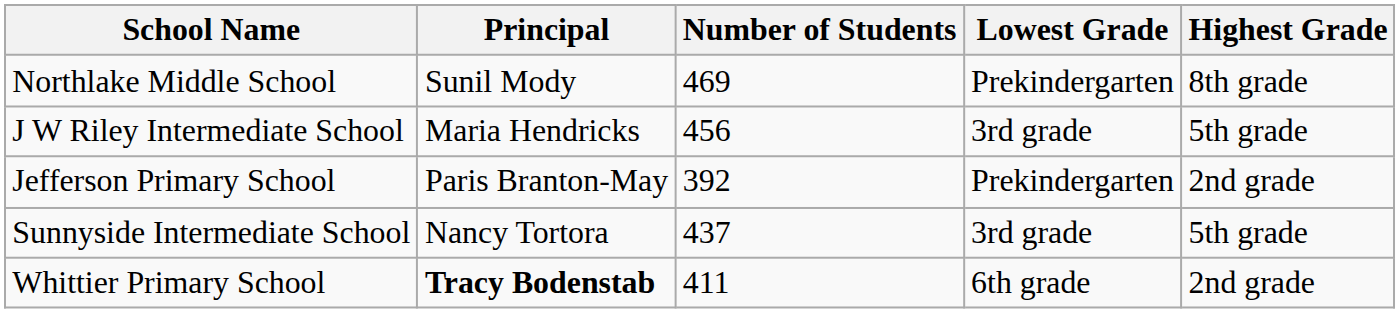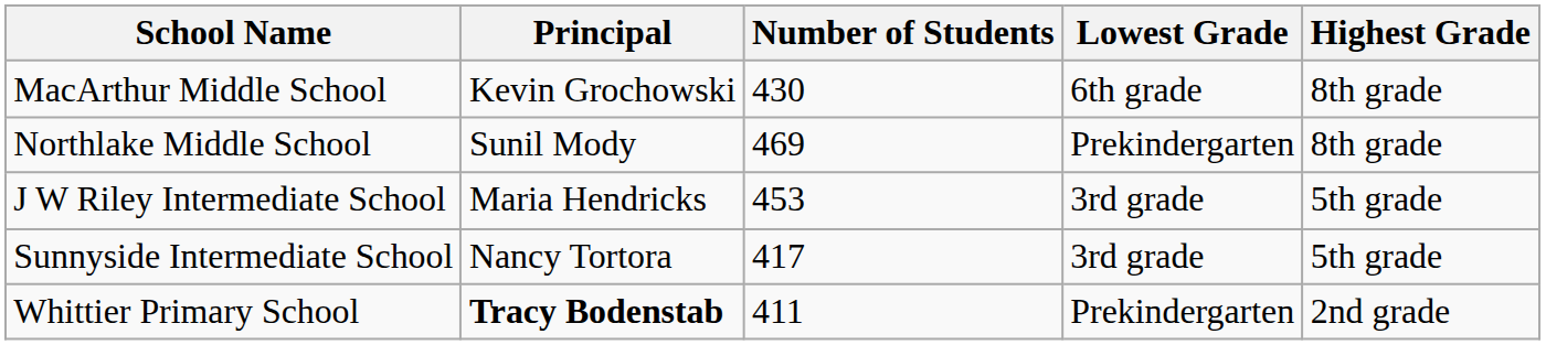 <table class=wikitable>
 <tr>
 <th>School Name</th>
 <th>Principal</th>
 <th>Number of Students</th>
 <th>Lowest Grade</th>
 <th>Highest Grade</th>
+</tr>
+<tr>
+<td>MacArthur Middle School</td>
+<td>Kevin Grochowski</td>
+<td>430</td>
+<td>6th grade</td>
+<td>8th grade</td>
 </tr>
 <tr>
 <td>Northlake Middle School</td>
 <td>Sunil Mody</td>
 <td>469</td>
 <td>Prekindergarten</td>
 <td>8th grade</td>
 </tr>
 <tr>
 <td>J W Riley Intermediate School</td>
 <td>Maria Hendricks</td>
-<td>456</td>
+<td>453</td>
 <td>3rd grade</td>
 <td>5th grade</td>
 </tr>
 <tr>
-<td>Jefferson Primary School</td>
-<td>Paris Branton-May</td>
-<td>392</td>
-<td>Prekindergarten</td>
-<td>2nd grade</td>
-</tr>
-<tr>
 <td>Sunnyside Intermediate School</td>
 <td>Nancy Tortora</td>
-<td>437</td>
+<td>417</td>
 <td>3rd grade</td>
 <td>5th grade</td>
 </tr>
 <tr>
 <td>Whittier Primary School</td>
 <td><strong>Tracy Bodenstab</strong></td>
 <td>411</td>
-<td>6th grade</td>
+<td>Prekindergarten</td>
 <td>2nd grade</td>
 </tr>
 </table>
